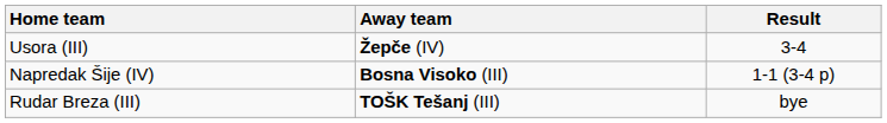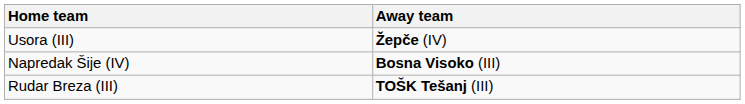 <table class="wikitable" style="width:50%">
 <tr>
 <th style="width:40%; text-align:left">Home team</th>
 <th style="width:40%; text-align:left">Away team</th>
-<th>Result</th>
 </tr>
 <tr>
 <td>Usora (III)</td>
 <td><strong>Žepče</strong> (IV)</td>
-<td style="text-align:center">3-4</td>
 </tr>
 <tr>
 <td>Napredak Šije (IV)</td>
 <td><strong>Bosna Visoko</strong> (III)</td>
-<td style="text-align:center">1-1 (3-4 p)</td>
 </tr>
 <tr>
 <td>Rudar Breza (III)</td>
 <td><strong>TOŠK Tešanj</strong> (III)</td>
-<td style="text-align:center">bye</td>
 </tr>
 </table>
